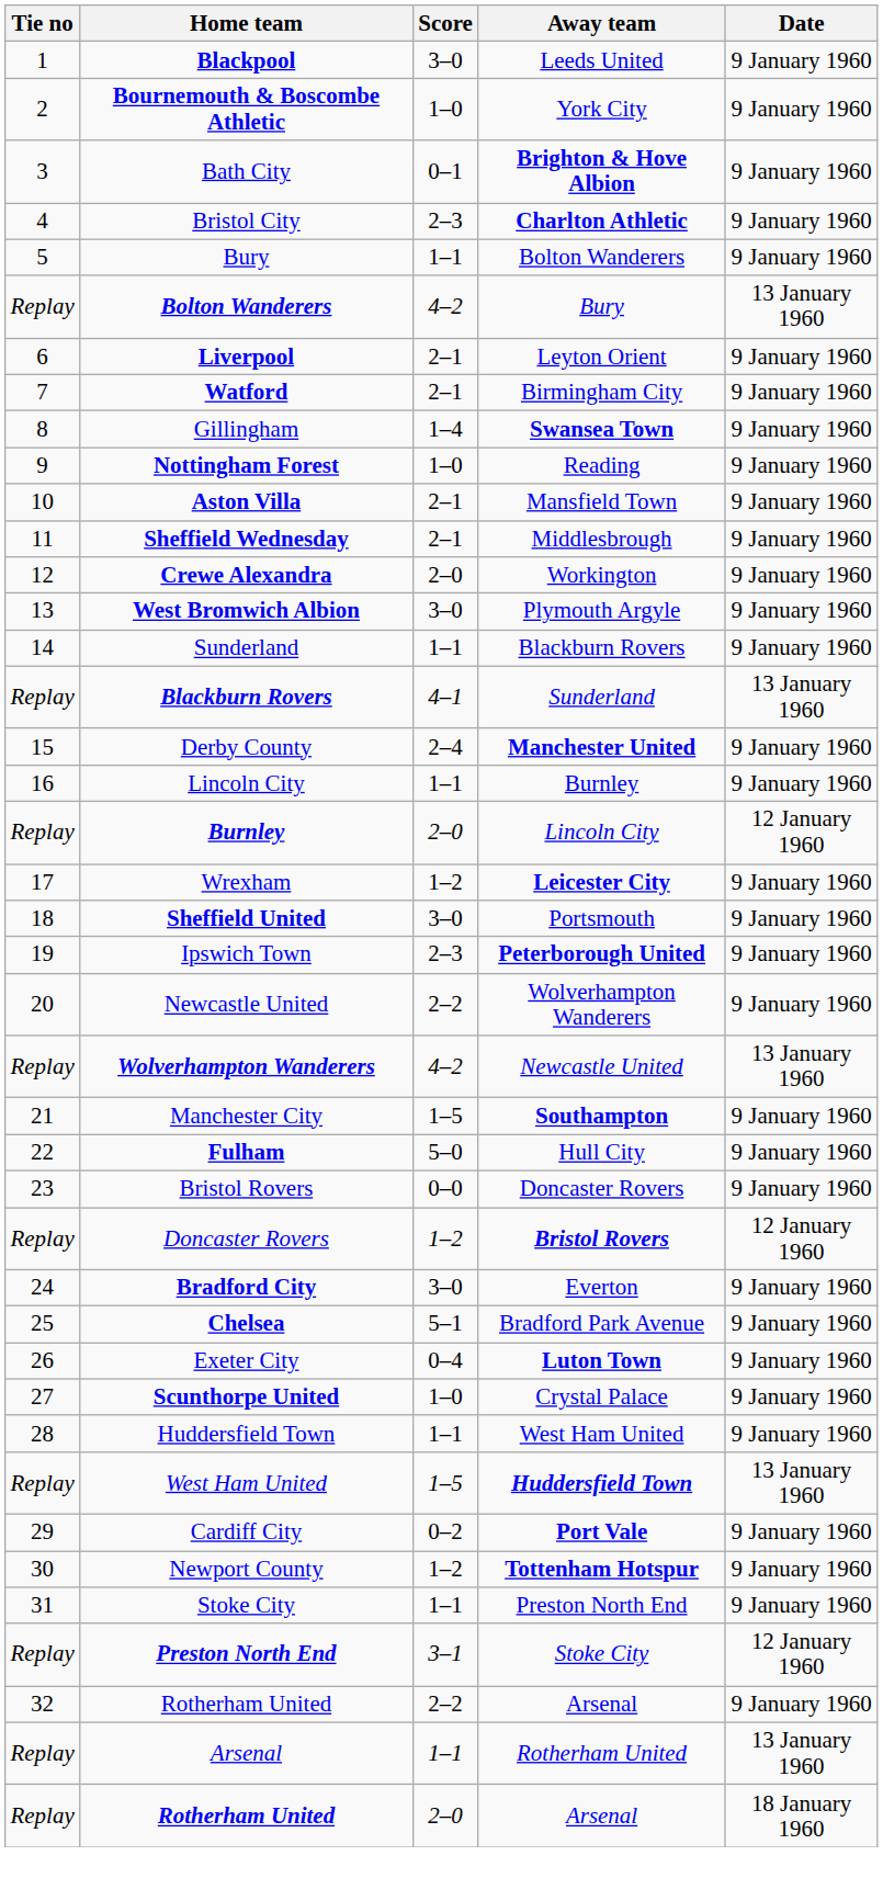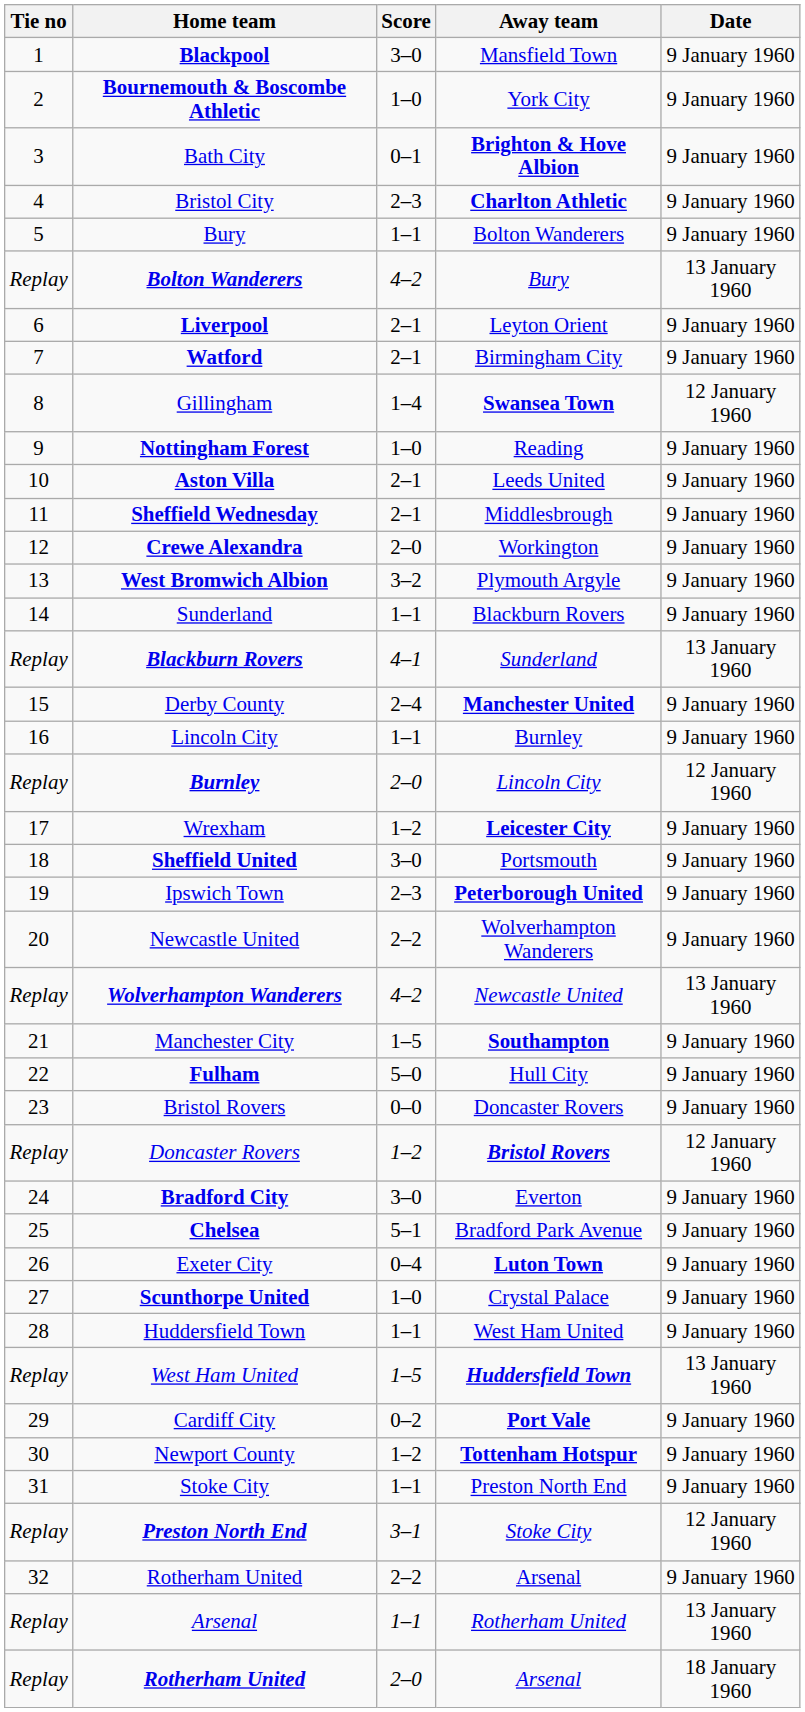 <table class="wikitable" style="text-align: center">
 <tr>
 <th>Tie no</th>
 <th>Home team</th>
 <th>Score</th>
 <th>Away team</th>
 <th>Date</th>
 </tr>
 <tr>
 <td>1</td>
 <td><strong><a href='#'>Blackpool</a></strong></td>
 <td>3–0</td>
-<td><a href='#'>Leeds United</a></td>
+<td><a href='#'>Mansfield Town</a></td>
 <td>9 January 1960</td>
 </tr>
 <tr>
 <td>2</td>
 <td><strong><a href='#'>Bournemouth & Boscombe Athletic</a></strong></td>
 <td>1–0</td>
 <td><a href='#'>York City</a></td>
 <td>9 January 1960</td>
 </tr>
 <tr>
 <td>3</td>
 <td><a href='#'>Bath City</a></td>
 <td>0–1</td>
 <td><strong><a href='#'>Brighton & Hove Albion</a></strong></td>
 <td>9 January 1960</td>
 </tr>
 <tr>
 <td>4</td>
 <td><a href='#'>Bristol City</a></td>
 <td>2–3</td>
 <td><strong><a href='#'>Charlton Athletic</a></strong></td>
 <td>9 January 1960</td>
 </tr>
 <tr>
 <td>5</td>
 <td><a href='#'>Bury</a></td>
 <td>1–1</td>
 <td><a href='#'>Bolton Wanderers</a></td>
 <td>9 January 1960</td>
 </tr>
 <tr>
 <td><em>Replay</em></td>
 <td><strong><em><a href='#'>Bolton Wanderers</a></em></strong></td>
 <td><em>4–2</em></td>
 <td><em><a href='#'>Bury</a></em></td>
 <td>13 January 1960</td>
 </tr>
 <tr>
 <td>6</td>
 <td><strong><a href='#'>Liverpool</a></strong></td>
 <td>2–1</td>
 <td><a href='#'>Leyton Orient</a></td>
 <td>9 January 1960</td>
 </tr>
 <tr>
 <td>7</td>
 <td><strong><a href='#'>Watford</a></strong></td>
 <td>2–1</td>
 <td><a href='#'>Birmingham City</a></td>
 <td>9 January 1960</td>
 </tr>
 <tr>
 <td>8</td>
 <td><a href='#'>Gillingham</a></td>
 <td>1–4</td>
 <td><strong><a href='#'>Swansea Town</a></strong></td>
-<td>9 January 1960</td>
+<td>12 January 1960</td>
 </tr>
 <tr>
 <td>9</td>
 <td><strong><a href='#'>Nottingham Forest</a></strong></td>
 <td>1–0</td>
 <td><a href='#'>Reading</a></td>
 <td>9 January 1960</td>
 </tr>
 <tr>
 <td>10</td>
 <td><strong><a href='#'>Aston Villa</a></strong></td>
 <td>2–1</td>
-<td><a href='#'>Mansfield Town</a></td>
+<td><a href='#'>Leeds United</a></td>
 <td>9 January 1960</td>
 </tr>
 <tr>
 <td>11</td>
 <td><strong><a href='#'>Sheffield Wednesday</a></strong></td>
 <td>2–1</td>
 <td><a href='#'>Middlesbrough</a></td>
 <td>9 January 1960</td>
 </tr>
 <tr>
 <td>12</td>
 <td><strong><a href='#'>Crewe Alexandra</a></strong></td>
 <td>2–0</td>
 <td><a href='#'>Workington</a></td>
 <td>9 January 1960</td>
 </tr>
 <tr>
 <td>13</td>
 <td><strong><a href='#'>West Bromwich Albion</a></strong></td>
-<td>3–0</td>
+<td>3–2</td>
 <td><a href='#'>Plymouth Argyle</a></td>
 <td>9 January 1960</td>
 </tr>
 <tr>
 <td>14</td>
 <td><a href='#'>Sunderland</a></td>
 <td>1–1</td>
 <td><a href='#'>Blackburn Rovers</a></td>
 <td>9 January 1960</td>
 </tr>
 <tr>
 <td><em>Replay</em></td>
 <td><strong><em><a href='#'>Blackburn Rovers</a></em></strong></td>
 <td><em>4–1</em></td>
 <td><em><a href='#'>Sunderland</a></em></td>
 <td>13 January 1960</td>
 </tr>
 <tr>
 <td>15</td>
 <td><a href='#'>Derby County</a></td>
 <td>2–4</td>
 <td><strong><a href='#'>Manchester United</a></strong></td>
 <td>9 January 1960</td>
 </tr>
 <tr>
 <td>16</td>
 <td><a href='#'>Lincoln City</a></td>
 <td>1–1</td>
 <td><a href='#'>Burnley</a></td>
 <td>9 January 1960</td>
 </tr>
 <tr>
 <td><em>Replay</em></td>
 <td><strong><em><a href='#'>Burnley</a></em></strong></td>
 <td><em>2–0</em></td>
 <td><em><a href='#'>Lincoln City</a></em></td>
 <td>12 January 1960</td>
 </tr>
 <tr>
 <td>17</td>
 <td><a href='#'>Wrexham</a></td>
 <td>1–2</td>
 <td><strong><a href='#'>Leicester City</a></strong></td>
 <td>9 January 1960</td>
 </tr>
 <tr>
 <td>18</td>
 <td><strong><a href='#'>Sheffield United</a></strong></td>
 <td>3–0</td>
 <td><a href='#'>Portsmouth</a></td>
 <td>9 January 1960</td>
 </tr>
 <tr>
 <td>19</td>
 <td><a href='#'>Ipswich Town</a></td>
 <td>2–3</td>
 <td><strong><a href='#'>Peterborough United</a></strong></td>
 <td>9 January 1960</td>
 </tr>
 <tr>
 <td>20</td>
 <td><a href='#'>Newcastle United</a></td>
 <td>2–2</td>
 <td><a href='#'>Wolverhampton Wanderers</a></td>
 <td>9 January 1960</td>
 </tr>
 <tr>
 <td><em>Replay</em></td>
 <td><strong><em><a href='#'>Wolverhampton Wanderers</a></em></strong></td>
 <td><em>4–2</em></td>
 <td><em><a href='#'>Newcastle United</a></em></td>
 <td>13 January 1960</td>
 </tr>
 <tr>
 <td>21</td>
 <td><a href='#'>Manchester City</a></td>
 <td>1–5</td>
 <td><strong><a href='#'>Southampton</a></strong></td>
 <td>9 January 1960</td>
 </tr>
 <tr>
 <td>22</td>
 <td><strong><a href='#'>Fulham</a></strong></td>
 <td>5–0</td>
 <td><a href='#'>Hull City</a></td>
 <td>9 January 1960</td>
 </tr>
 <tr>
 <td>23</td>
 <td><a href='#'>Bristol Rovers</a></td>
 <td>0–0</td>
 <td><a href='#'>Doncaster Rovers</a></td>
 <td>9 January 1960</td>
 </tr>
 <tr>
 <td><em>Replay</em></td>
 <td><em><a href='#'>Doncaster Rovers</a></em></td>
 <td><em>1–2</em></td>
 <td><strong><em><a href='#'>Bristol Rovers</a></em></strong></td>
 <td>12 January 1960</td>
 </tr>
 <tr>
 <td>24</td>
 <td><strong><a href='#'>Bradford City</a></strong></td>
 <td>3–0</td>
 <td><a href='#'>Everton</a></td>
 <td>9 January 1960</td>
 </tr>
 <tr>
 <td>25</td>
 <td><strong><a href='#'>Chelsea</a></strong></td>
 <td>5–1</td>
 <td><a href='#'>Bradford Park Avenue</a></td>
 <td>9 January 1960</td>
 </tr>
 <tr>
 <td>26</td>
 <td><a href='#'>Exeter City</a></td>
 <td>0–4</td>
 <td><strong><a href='#'>Luton Town</a></strong></td>
 <td>9 January 1960</td>
 </tr>
 <tr>
 <td>27</td>
 <td><strong><a href='#'>Scunthorpe United</a></strong></td>
 <td>1–0</td>
 <td><a href='#'>Crystal Palace</a></td>
 <td>9 January 1960</td>
 </tr>
 <tr>
 <td>28</td>
 <td><a href='#'>Huddersfield Town</a></td>
 <td>1–1</td>
 <td><a href='#'>West Ham United</a></td>
 <td>9 January 1960</td>
 </tr>
 <tr>
 <td><em>Replay</em></td>
 <td><em><a href='#'>West Ham United</a></em></td>
 <td><em>1–5</em></td>
 <td><strong><em><a href='#'>Huddersfield Town</a></em></strong></td>
 <td>13 January 1960</td>
 </tr>
 <tr>
 <td>29</td>
 <td><a href='#'>Cardiff City</a></td>
 <td>0–2</td>
 <td><strong><a href='#'>Port Vale</a></strong></td>
 <td>9 January 1960</td>
 </tr>
 <tr>
 <td>30</td>
 <td><a href='#'>Newport County</a></td>
 <td>1–2</td>
 <td><strong><a href='#'>Tottenham Hotspur</a></strong></td>
 <td>9 January 1960</td>
 </tr>
 <tr>
 <td>31</td>
 <td><a href='#'>Stoke City</a></td>
 <td>1–1</td>
 <td><a href='#'>Preston North End</a></td>
 <td>9 January 1960</td>
 </tr>
 <tr>
 <td><em>Replay</em></td>
 <td><strong><em><a href='#'>Preston North End</a></em></strong></td>
 <td><em>3–1</em></td>
 <td><em><a href='#'>Stoke City</a></em></td>
 <td>12 January 1960</td>
 </tr>
 <tr>
 <td>32</td>
 <td><a href='#'>Rotherham United</a></td>
 <td>2–2</td>
 <td><a href='#'>Arsenal</a></td>
 <td>9 January 1960</td>
 </tr>
 <tr>
 <td><em>Replay</em></td>
 <td><em><a href='#'>Arsenal</a></em></td>
 <td><em>1–1</em></td>
 <td><em><a href='#'>Rotherham United</a></em></td>
 <td>13 January 1960</td>
 </tr>
 <tr>
 <td><em>Replay</em></td>
 <td><strong><em><a href='#'>Rotherham United</a></em></strong></td>
 <td><em>2–0</em></td>
 <td><em><a href='#'>Arsenal</a></em></td>
 <td>18 January 1960</td>
 </tr>
 </table>
